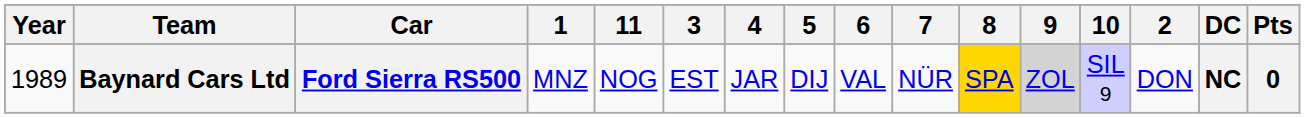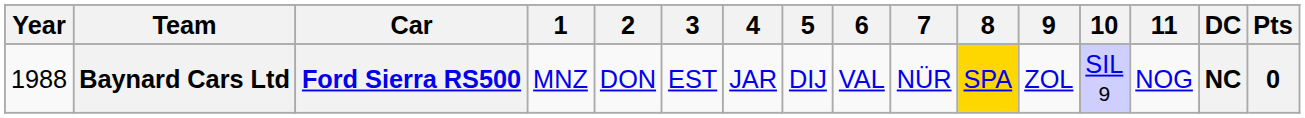 <table class="wikitable" style="text-align:center; font-size:85%">
 <tr>
 <th>Year</th>
 <th>Team</th>
 <th>Car</th>
 <th>1</th>
-<th>11</th>
+<th>2</th>
 <th>3</th>
 <th>4</th>
 <th>5</th>
 <th>6</th>
 <th>7</th>
 <th>8</th>
 <th>9</th>
 <th>10</th>
-<th>2</th>
+<th>11</th>
 <th>DC</th>
 <th>Pts</th>
 </tr>
 <tr>
-<td>1989</td>
+<td>1988</td>
 <th nowrap> Baynard Cars Ltd</th>
 <th nowrap><a href='#'>Ford Sierra RS500</a></th>
 <td><a href='#'>MNZ</a></td>
-<td><a href='#'>NOG</a></td>
+<td><a href='#'>DON</a></td>
 <td><a href='#'>EST</a></td>
 <td><a href='#'>JAR</a></td>
 <td><a href='#'>DIJ</a></td>
 <td><a href='#'>VAL</a></td>
 <td><a href='#'>NÜR</a></td>
 <td style="background: gold;"><a href='#'>SPA</a></td>
-<td style="background: lightgrey;"><a href='#'>ZOL</a></td>
+<td><a href='#'>ZOL</a></td>
 <td style="background:#CFCFFF;"><a href='#'>SIL</a><br><small>9</small></td>
-<td><a href='#'>DON</a></td>
+<td><a href='#'>NOG</a></td>
 <th>NC</th>
 <th>0</th>
 </tr>
 </table>
